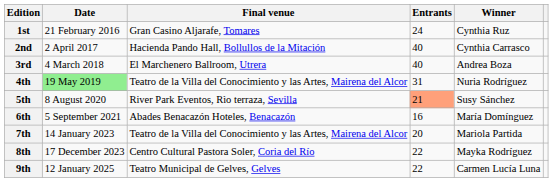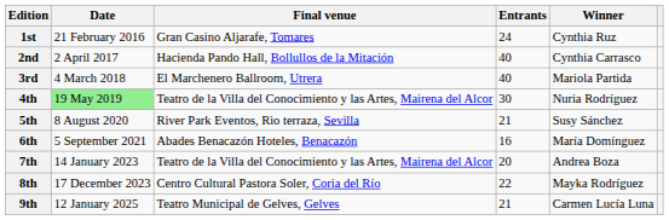 <table class="wikitable defaultcenter col2left col3left col5left" style="font-size:95%;">
 <tr>
 <th>Edition</th>
 <th>Date</th>
 <th>Final venue</th>
 <th>Entrants</th>
 <th>Winner</th>
 <th></th>
 </tr>
 <tr>
 <th>1st</th>
 <td>21 February 2016</td>
 <td>Gran Casino Aljarafe, <a href='#'>Tomares</a></td>
 <td>24</td>
 <td>Cynthia Ruz</td>
 <td></td>
 </tr>
 <tr>
 <th>2nd</th>
 <td>2 April 2017</td>
 <td>Hacienda Pando Hall, <a href='#'>Bollullos de la Mitación</a></td>
 <td>40</td>
 <td>Cynthia Carrasco</td>
 <td></td>
 </tr>
 <tr>
 <th>3rd</th>
 <td>4 March 2018</td>
 <td>El Marchenero Ballroom, <a href='#'>Utrera</a></td>
 <td>40</td>
-<td>Andrea Boza</td>
+<td>Mariola Partida</td>
 <td></td>
 </tr>
 <tr>
 <th>4th</th>
 <td style="background: lightgreen;">19 May 2019</td>
 <td>Teatro de la Villa del Conocimiento y las Artes, <a href='#'>Mairena del Alcor</a></td>
-<td>31</td>
+<td>30</td>
 <td>Nuria Rodríguez</td>
 <td></td>
 </tr>
 <tr>
 <th>5th</th>
 <td>8 August 2020</td>
 <td>River Park Eventos, Rìo terraza, <a href='#'>Sevilla</a></td>
-<td style="background: lightsalmon;">21</td>
+<td>21</td>
 <td>Susy Sánchez</td>
 <td></td>
 </tr>
 <tr>
 <th>6th</th>
 <td>5 September 2021</td>
 <td>Abades Benacazón Hoteles, <a href='#'>Benacazón</a></td>
 <td>16</td>
 <td>María Domínguez</td>
 <td></td>
 </tr>
 <tr>
 <th>7th</th>
 <td>14 January  2023</td>
 <td>Teatro de la Villa del Conocimiento y las Artes, <a href='#'>Mairena del Alcor</a></td>
 <td>20</td>
-<td>Mariola Partida</td>
+<td>Andrea Boza</td>
 <td></td>
 </tr>
 <tr>
 <th>8th</th>
 <td>17 December 2023</td>
 <td>Centro Cultural Pastora Soler, <a href='#'>Coria del Río</a></td>
 <td>22</td>
 <td>Mayka Rodríguez</td>
 <td></td>
 </tr>
 <tr>
 <th>9th</th>
 <td>12 January 2025</td>
 <td>Teatro Municipal de Gelves, <a href='#'>Gelves</a></td>
-<td>22</td>
+<td>21</td>
 <td>Carmen Lucía Luna</td>
 <td></td>
 </tr>
 </table>
